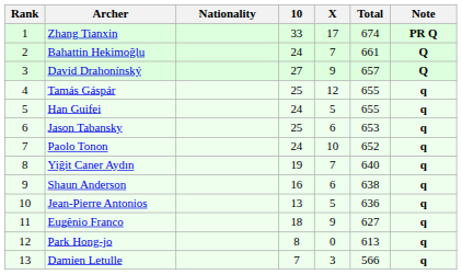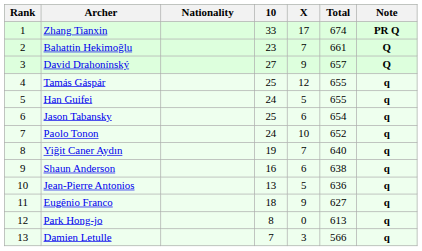 <table class="wikitable sortable" style="text-align:center;background-color:#eeffee">
 <tr>
 <th width="50">Rank</th>
 <th width="200">Archer</th>
 <th width="150">Nationality</th>
 <th width="50">10</th>
 <th width="50">X</th>
 <th width="50">Total</th>
 <th width="100">Note</th>
 </tr>
 <tr bgcolor=ddffdd>
 <td>1</td>
 <td align="left"><a href='#'>Zhang Tianxin</a></td>
 <td align="left"></td>
 <td>33</td>
 <td>17</td>
 <td>674</td>
 <td><strong>PR Q</strong></td>
 </tr>
 <tr bgcolor=ddffdd>
 <td>2</td>
 <td align="left"><a href='#'>Bahattin Hekimoğlu</a></td>
 <td align="left"></td>
-<td>24</td>
+<td>23</td>
 <td>7</td>
 <td>661</td>
 <td><strong>Q</strong></td>
 </tr>
 <tr bgcolor=ddffdd>
 <td>3</td>
 <td align="left"><a href='#'>David Drahonínský</a></td>
 <td align="left"></td>
 <td>27</td>
 <td>9</td>
 <td>657</td>
 <td><strong>Q</strong></td>
 </tr>
 <tr>
 <td>4</td>
 <td align="left"><a href='#'>Tamás Gáspár</a></td>
 <td align="left"></td>
 <td>25</td>
 <td>12</td>
 <td>655</td>
 <td><strong>q</strong></td>
 </tr>
 <tr>
 <td>5</td>
 <td align="left"><a href='#'>Han Guifei</a></td>
 <td align="left"></td>
 <td>24</td>
 <td>5</td>
 <td>655</td>
 <td><strong>q</strong></td>
 </tr>
 <tr>
 <td>6</td>
 <td align="left"><a href='#'>Jason Tabansky</a></td>
 <td align="left"></td>
 <td>25</td>
 <td>6</td>
-<td>653</td>
+<td>654</td>
 <td><strong>q</strong></td>
 </tr>
 <tr>
 <td>7</td>
 <td align="left"><a href='#'>Paolo Tonon</a></td>
 <td align="left"></td>
 <td>24</td>
 <td>10</td>
 <td>652</td>
 <td><strong>q</strong></td>
 </tr>
 <tr>
 <td>8</td>
 <td align="left"><a href='#'>Yiğit Caner Aydın</a></td>
 <td align="left"></td>
 <td>19</td>
 <td>7</td>
 <td>640</td>
 <td><strong>q</strong></td>
 </tr>
 <tr>
 <td>9</td>
 <td align="left"><a href='#'>Shaun Anderson</a></td>
 <td align="left"></td>
 <td>16</td>
 <td>6</td>
 <td>638</td>
 <td><strong>q</strong></td>
 </tr>
 <tr>
 <td>10</td>
 <td align="left"><a href='#'>Jean-Pierre Antonios</a></td>
 <td align="left"></td>
 <td>13</td>
 <td>5</td>
 <td>636</td>
 <td><strong>q</strong></td>
 </tr>
 <tr>
 <td>11</td>
 <td align="left"><a href='#'>Eugênio Franco</a></td>
 <td align="left"></td>
 <td>18</td>
 <td>9</td>
 <td>627</td>
 <td><strong>q</strong></td>
 </tr>
 <tr>
 <td>12</td>
 <td align="left"><a href='#'>Park Hong-jo</a></td>
 <td align="left"></td>
 <td>8</td>
 <td>0</td>
 <td>613</td>
 <td><strong>q</strong></td>
 </tr>
 <tr>
 <td>13</td>
 <td align="left"><a href='#'>Damien Letulle</a></td>
 <td align="left"></td>
 <td>7</td>
 <td>3</td>
 <td>566</td>
 <td><strong>q</strong></td>
 </tr>
 </table>
